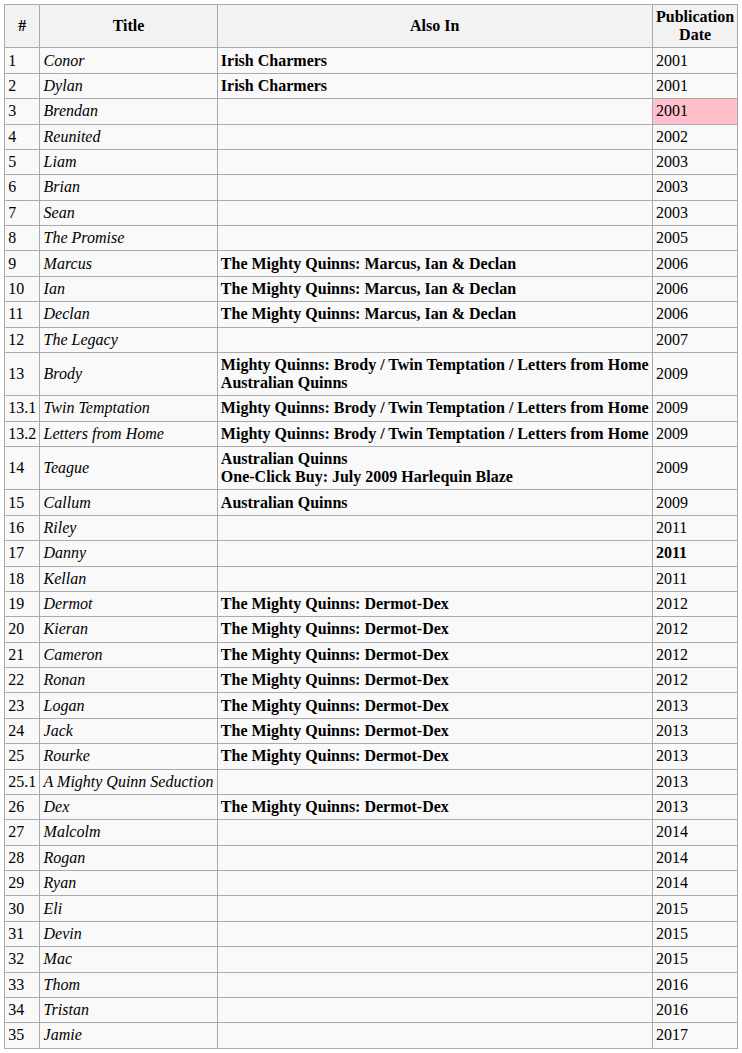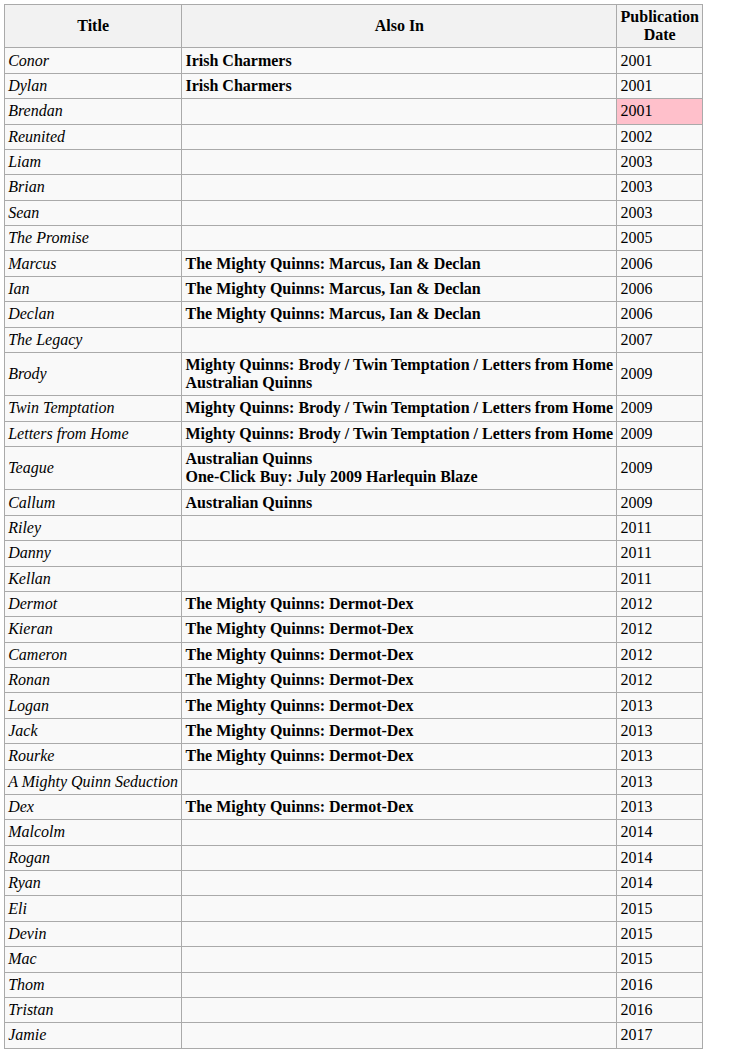 <table class="wikitable">
 <tr>
-<th>#</th>
 <th>Title</th>
 <th>Also In</th>
 <th>Publication<br>Date</th>
 </tr>
 <tr>
-<td>1</td>
 <td><em>Conor</em></td>
 <td><strong>Irish Charmers</strong></td>
 <td>2001</td>
 </tr>
 <tr>
-<td>2</td>
 <td><em>Dylan</em></td>
 <td><strong>Irish Charmers</strong></td>
 <td>2001</td>
 </tr>
 <tr>
-<td>3</td>
 <td><em>Brendan</em></td>
 <td></td>
 <td style="background: pink;">2001</td>
 </tr>
 <tr>
-<td>4</td>
 <td><em>Reunited</em></td>
 <td></td>
 <td>2002</td>
 </tr>
 <tr>
-<td>5</td>
 <td><em>Liam</em></td>
 <td></td>
 <td>2003</td>
 </tr>
 <tr>
-<td>6</td>
 <td><em>Brian</em></td>
 <td></td>
 <td>2003</td>
 </tr>
 <tr>
-<td>7</td>
 <td><em>Sean</em></td>
 <td></td>
 <td>2003</td>
 </tr>
 <tr>
-<td>8</td>
 <td><em>The Promise</em></td>
 <td></td>
 <td>2005</td>
 </tr>
 <tr>
-<td>9</td>
 <td><em>Marcus</em></td>
 <td><strong>The Mighty Quinns: Marcus, Ian & Declan</strong></td>
 <td>2006</td>
 </tr>
 <tr>
-<td>10</td>
 <td><em>Ian</em></td>
 <td><strong>The Mighty Quinns: Marcus, Ian & Declan</strong></td>
 <td>2006</td>
 </tr>
 <tr>
-<td>11</td>
 <td><em>Declan</em></td>
 <td><strong>The Mighty Quinns: Marcus, Ian & Declan</strong></td>
 <td>2006</td>
 </tr>
 <tr>
-<td>12</td>
 <td><em>The Legacy</em></td>
 <td></td>
 <td>2007</td>
 </tr>
 <tr>
-<td>13</td>
 <td><em>Brody</em></td>
 <td><strong>Mighty Quinns: Brody / Twin Temptation / Letters from Home</strong><br><strong>Australian Quinns</strong></td>
 <td>2009</td>
 </tr>
 <tr>
-<td>13.1</td>
 <td><em>Twin Temptation</em></td>
 <td><strong>Mighty Quinns: Brody / Twin Temptation / Letters from Home</strong></td>
 <td>2009</td>
 </tr>
 <tr>
-<td>13.2</td>
 <td><em>Letters from Home</em></td>
 <td><strong>Mighty Quinns: Brody / Twin Temptation / Letters from Home</strong></td>
 <td>2009</td>
 </tr>
 <tr>
-<td>14</td>
 <td><em>Teague</em></td>
 <td><strong>Australian Quinns</strong><br><strong>One-Click Buy: July 2009 Harlequin Blaze</strong></td>
 <td>2009</td>
 </tr>
 <tr>
-<td>15</td>
 <td><em>Callum</em></td>
 <td><strong>Australian Quinns</strong></td>
 <td>2009</td>
 </tr>
 <tr>
-<td>16</td>
 <td><em>Riley</em></td>
 <td></td>
 <td>2011</td>
 </tr>
 <tr>
-<td>17</td>
 <td><em>Danny</em></td>
 <td></td>
-<td><strong>2011</strong></td>
+<td>2011</td>
 </tr>
 <tr>
-<td>18</td>
 <td><em>Kellan</em></td>
 <td></td>
 <td>2011</td>
 </tr>
 <tr>
-<td>19</td>
 <td><em>Dermot</em></td>
 <td><strong>The Mighty Quinns: Dermot-Dex</strong></td>
 <td>2012</td>
 </tr>
 <tr>
-<td>20</td>
 <td><em>Kieran</em></td>
 <td><strong>The Mighty Quinns: Dermot-Dex</strong></td>
 <td>2012</td>
 </tr>
 <tr>
-<td>21</td>
 <td><em>Cameron</em></td>
 <td><strong>The Mighty Quinns: Dermot-Dex</strong></td>
 <td>2012</td>
 </tr>
 <tr>
-<td>22</td>
 <td><em>Ronan</em></td>
 <td><strong>The Mighty Quinns: Dermot-Dex</strong></td>
 <td>2012</td>
 </tr>
 <tr>
-<td>23</td>
 <td><em>Logan</em></td>
 <td><strong>The Mighty Quinns: Dermot-Dex</strong></td>
 <td>2013</td>
 </tr>
 <tr>
-<td>24</td>
 <td><em>Jack</em></td>
 <td><strong>The Mighty Quinns: Dermot-Dex</strong></td>
 <td>2013</td>
 </tr>
 <tr>
-<td>25</td>
 <td><em>Rourke</em></td>
 <td><strong>The Mighty Quinns: Dermot-Dex</strong></td>
 <td>2013</td>
 </tr>
 <tr>
-<td>25.1</td>
 <td><em>A Mighty Quinn Seduction</em></td>
 <td></td>
 <td>2013</td>
 </tr>
 <tr>
-<td>26</td>
 <td><em>Dex</em></td>
 <td><strong>The Mighty Quinns: Dermot-Dex</strong></td>
 <td>2013</td>
 </tr>
 <tr>
-<td>27</td>
 <td><em>Malcolm</em></td>
 <td></td>
 <td>2014</td>
 </tr>
 <tr>
-<td>28</td>
 <td><em>Rogan</em></td>
 <td></td>
 <td>2014</td>
 </tr>
 <tr>
-<td>29</td>
 <td><em>Ryan</em></td>
 <td></td>
 <td>2014</td>
 </tr>
 <tr>
-<td>30</td>
 <td><em>Eli</em></td>
 <td></td>
 <td>2015</td>
 </tr>
 <tr>
-<td>31</td>
 <td><em>Devin</em></td>
 <td></td>
 <td>2015</td>
 </tr>
 <tr>
-<td>32</td>
 <td><em>Mac</em></td>
 <td></td>
 <td>2015</td>
 </tr>
 <tr>
-<td>33</td>
 <td><em>Thom</em></td>
 <td></td>
 <td>2016</td>
 </tr>
 <tr>
-<td>34</td>
 <td><em>Tristan</em></td>
 <td></td>
 <td>2016</td>
 </tr>
 <tr>
-<td>35</td>
 <td><em>Jamie</em></td>
 <td></td>
 <td>2017</td>
 </tr>
 </table>
